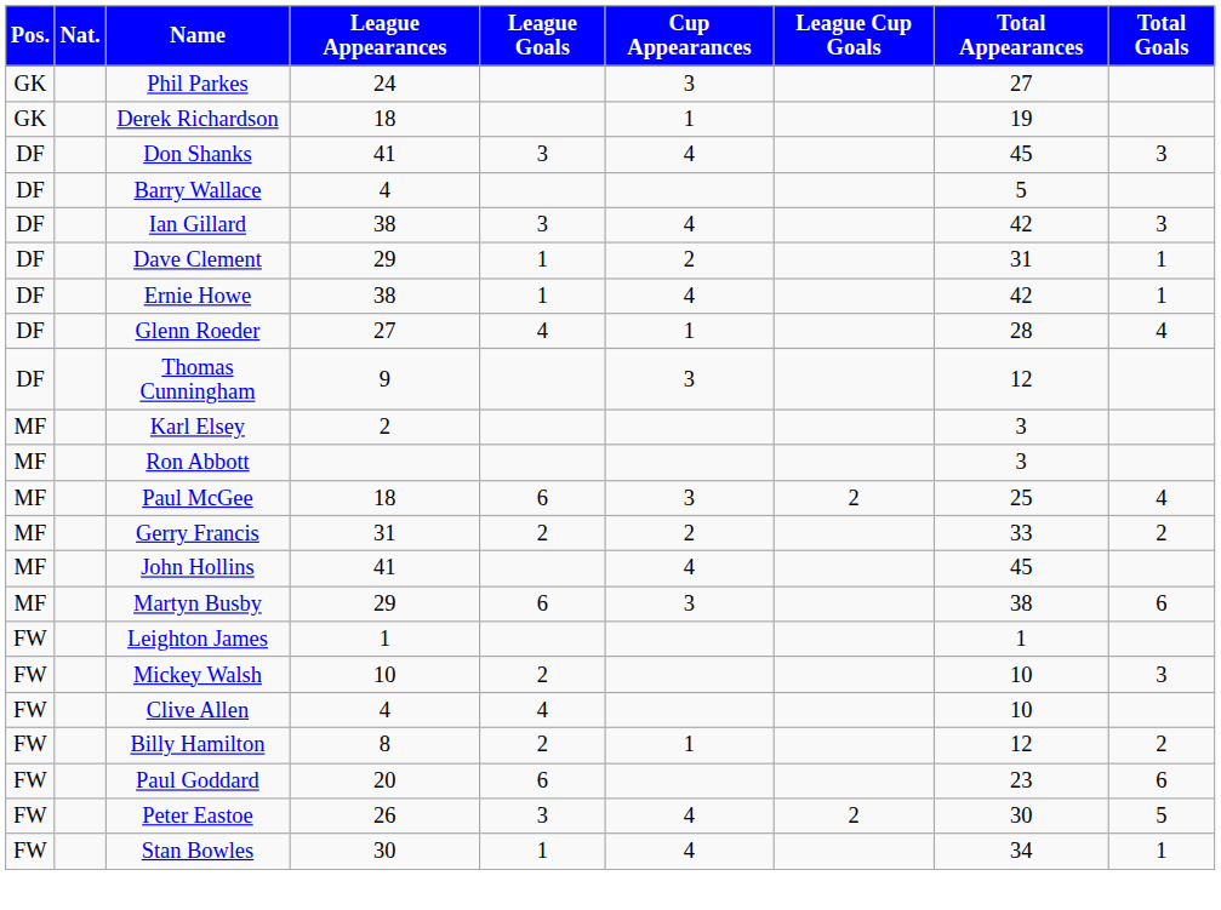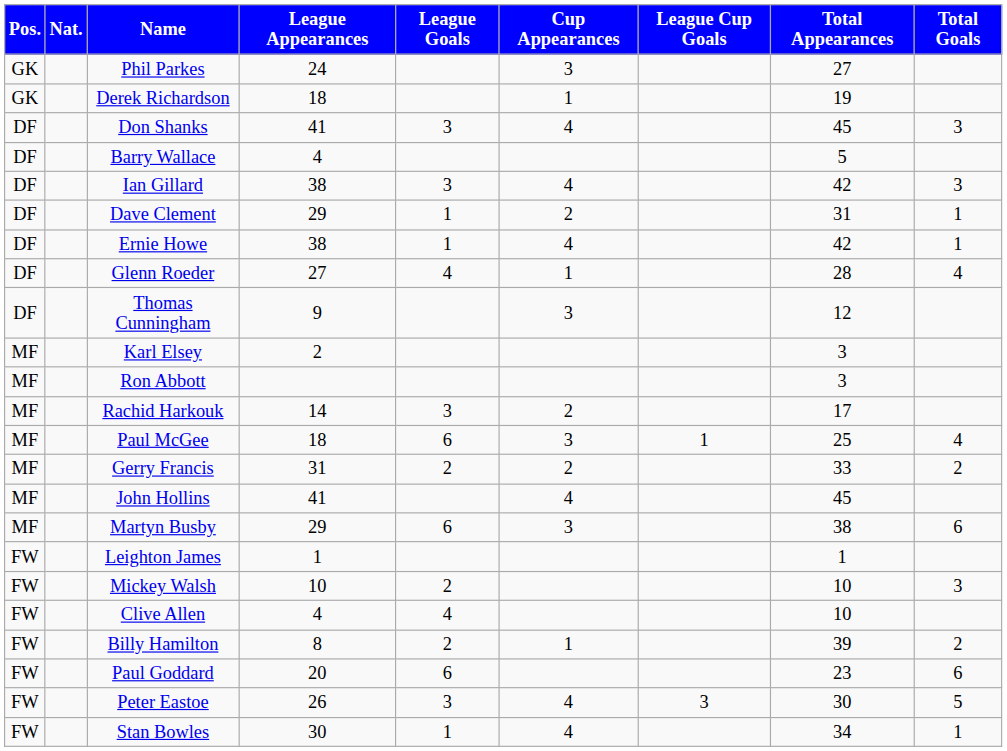 <table class="wikitable plainrowheaders" style="text-align:center">
 <tr>
 <th style="background:#0000FF; color:#FFFFFF; text-align:center;">Pos.</th>
 <th style="background:#0000FF; color:#FFFFFF; text-align:center;">Nat.</th>
 <th style="background:#0000FF; color:#FFFFFF; text-align:center;">Name</th>
 <th style="background:#0000FF; color:#FFFFFF; text-align:center;">League Appearances</th>
 <th style="background:#0000FF; color:#FFFFFF; text-align:center;">League Goals</th>
 <th style="background:#0000FF; color:#FFFFFF; text-align:center;">Cup Appearances</th>
 <th style="background:#0000FF; color:#FFFFFF; text-align:center;">League Cup Goals</th>
 <th style="background:#0000FF; color:#FFFFFF; text-align:center;">Total Appearances</th>
 <th style="background:#0000FF; color:#FFFFFF; text-align:center;">Total Goals</th>
 </tr>
 <tr>
 <td>GK</td>
 <td></td>
 <td><a href='#'>Phil Parkes</a></td>
 <td>24</td>
 <td></td>
 <td>3</td>
 <td></td>
 <td>27</td>
 <td></td>
 </tr>
 <tr>
 <td>GK</td>
 <td></td>
 <td><a href='#'>Derek Richardson</a></td>
 <td>18</td>
 <td></td>
 <td>1</td>
 <td></td>
 <td>19</td>
 <td></td>
 </tr>
 <tr>
 <td>DF</td>
 <td></td>
 <td><a href='#'>Don Shanks</a></td>
 <td>41</td>
 <td>3</td>
 <td>4</td>
 <td></td>
 <td>45</td>
 <td>3</td>
 </tr>
 <tr>
 <td>DF</td>
 <td></td>
 <td><a href='#'>Barry Wallace</a></td>
 <td>4</td>
 <td></td>
 <td></td>
 <td></td>
 <td>5</td>
 <td></td>
 </tr>
 <tr>
 <td>DF</td>
 <td></td>
 <td><a href='#'>Ian Gillard</a></td>
 <td>38</td>
 <td>3</td>
 <td>4</td>
 <td></td>
 <td>42</td>
 <td>3</td>
 </tr>
 <tr>
 <td>DF</td>
 <td></td>
 <td><a href='#'>Dave Clement</a></td>
 <td>29</td>
 <td>1</td>
 <td>2</td>
 <td></td>
 <td>31</td>
 <td>1</td>
 </tr>
 <tr>
 <td>DF</td>
 <td></td>
 <td><a href='#'>Ernie Howe</a></td>
 <td>38</td>
 <td>1</td>
 <td>4</td>
 <td></td>
 <td>42</td>
 <td>1</td>
 </tr>
 <tr>
 <td>DF</td>
 <td></td>
 <td><a href='#'>Glenn Roeder</a></td>
 <td>27</td>
 <td>4</td>
 <td>1</td>
 <td></td>
 <td>28</td>
 <td>4</td>
 </tr>
 <tr>
 <td>DF</td>
 <td></td>
 <td><a href='#'>Thomas Cunningham</a></td>
 <td>9</td>
 <td></td>
 <td>3</td>
 <td></td>
 <td>12</td>
 <td></td>
 </tr>
 <tr>
 <td>MF</td>
 <td></td>
 <td><a href='#'>Karl Elsey</a></td>
 <td>2</td>
 <td></td>
 <td></td>
 <td></td>
 <td>3</td>
 <td></td>
 </tr>
 <tr>
 <td>MF</td>
 <td></td>
 <td><a href='#'>Ron Abbott</a></td>
 <td></td>
 <td></td>
 <td></td>
 <td></td>
 <td>3</td>
 <td></td>
 </tr>
 <tr>
 <td>MF</td>
 <td></td>
+<td><a href='#'>Rachid Harkouk</a></td>
+<td>14</td>
+<td>3</td>
+<td>2</td>
+<td></td>
+<td>17</td>
+<td></td>
+</tr>
+<tr>
+<td>MF</td>
+<td></td>
 <td><a href='#'>Paul McGee</a></td>
 <td>18</td>
 <td>6</td>
 <td>3</td>
-<td>2</td>
+<td>1</td>
 <td>25</td>
 <td>4</td>
 </tr>
 <tr>
 <td>MF</td>
 <td></td>
 <td><a href='#'>Gerry Francis</a></td>
 <td>31</td>
 <td>2</td>
 <td>2</td>
 <td></td>
 <td>33</td>
 <td>2</td>
 </tr>
 <tr>
 <td>MF</td>
 <td></td>
 <td><a href='#'>John Hollins</a></td>
 <td>41</td>
 <td></td>
 <td>4</td>
 <td></td>
 <td>45</td>
 <td></td>
 </tr>
 <tr>
 <td>MF</td>
 <td></td>
 <td><a href='#'>Martyn Busby</a></td>
 <td>29</td>
 <td>6</td>
 <td>3</td>
 <td></td>
 <td>38</td>
 <td>6</td>
 </tr>
 <tr>
 <td>FW</td>
 <td></td>
 <td><a href='#'>Leighton James</a></td>
 <td>1</td>
 <td></td>
 <td></td>
 <td></td>
 <td>1</td>
 <td></td>
 </tr>
 <tr>
 <td>FW</td>
 <td></td>
 <td><a href='#'>Mickey Walsh</a></td>
 <td>10</td>
 <td>2</td>
 <td></td>
 <td></td>
 <td>10</td>
 <td>3</td>
 </tr>
 <tr>
 <td>FW</td>
 <td></td>
 <td><a href='#'>Clive Allen</a></td>
 <td>4</td>
 <td>4</td>
 <td></td>
 <td></td>
 <td>10</td>
 <td></td>
 </tr>
 <tr>
 <td>FW</td>
 <td></td>
 <td><a href='#'>Billy Hamilton</a></td>
 <td>8</td>
 <td>2</td>
 <td>1</td>
 <td></td>
-<td>12</td>
+<td>39</td>
 <td>2</td>
 </tr>
 <tr>
 <td>FW</td>
 <td></td>
 <td><a href='#'>Paul Goddard</a></td>
 <td>20</td>
 <td>6</td>
 <td></td>
 <td></td>
 <td>23</td>
 <td>6</td>
 </tr>
 <tr>
 <td>FW</td>
 <td></td>
 <td><a href='#'>Peter Eastoe</a></td>
 <td>26</td>
 <td>3</td>
 <td>4</td>
-<td>2</td>
+<td>3</td>
 <td>30</td>
 <td>5</td>
 </tr>
 <tr>
 <td>FW</td>
 <td></td>
 <td><a href='#'>Stan Bowles</a></td>
 <td>30</td>
 <td>1</td>
 <td>4</td>
 <td></td>
 <td>34</td>
 <td>1</td>
 </tr>
 </table>
